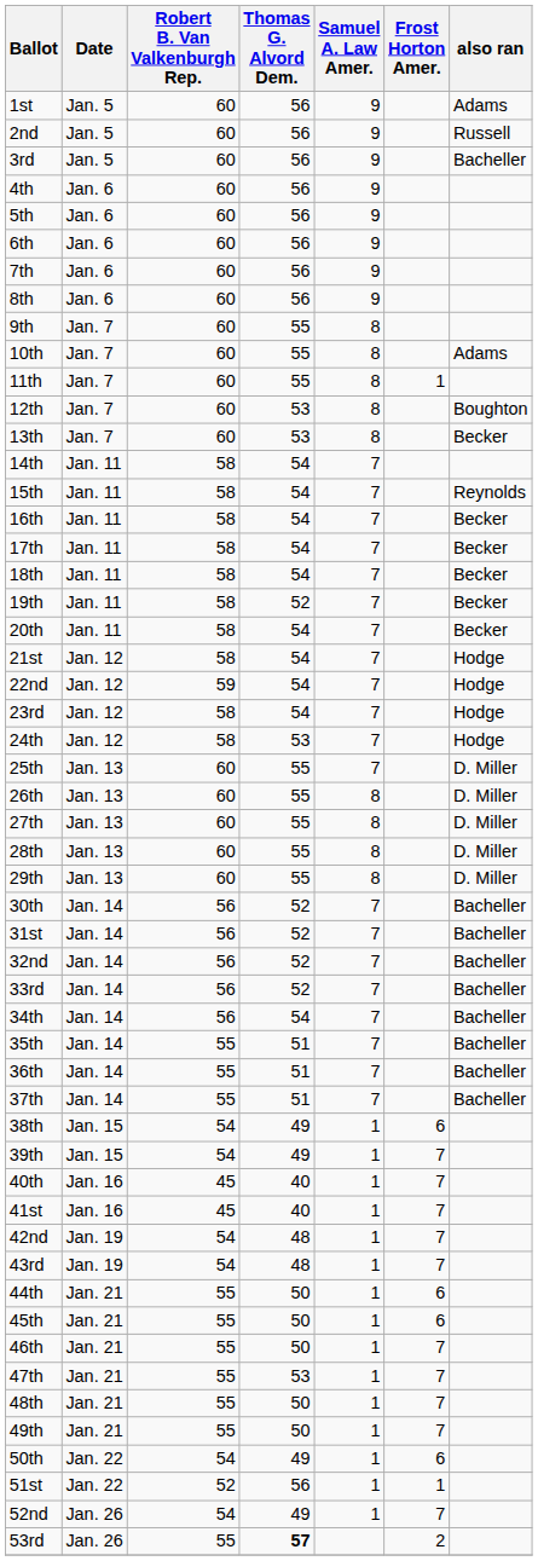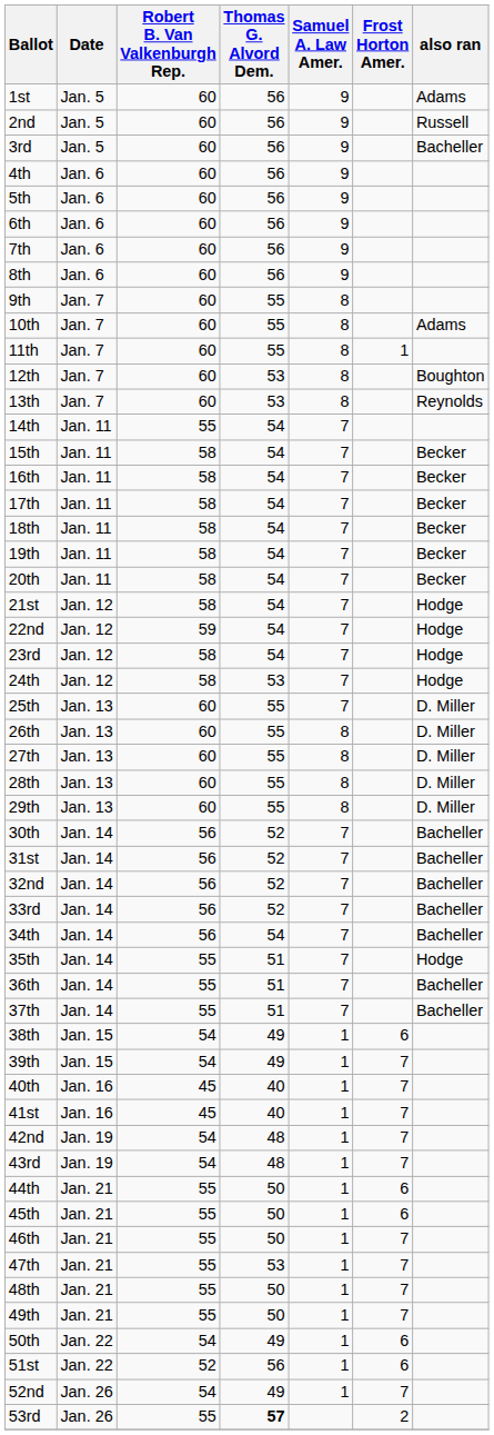 <table class=wikitable>
 <tr bgcolor=lightgrey>
 <th>Ballot</th>
 <th>Date</th>
 <th><a href='#'>Robert <br>B. Van <br>Valkenburgh</a> <br>Rep.</th>
 <th><a href='#'>Thomas <br>G. <br>Alvord</a> <br>Dem.</th>
 <th><a href='#'>Samuel <br>A. Law</a> <br>Amer.</th>
 <th><a href='#'>Frost <br>Horton</a> <br>Amer.</th>
 <th>also ran</th>
 </tr>
 <tr>
 <td>1st</td>
 <td>Jan. 5</td>
 <td align="right">60</td>
 <td align="right">56</td>
 <td align="right">9</td>
 <td></td>
 <td>Adams</td>
 </tr>
 <tr>
 <td>2nd</td>
 <td>Jan. 5</td>
 <td align="right">60</td>
 <td align="right">56</td>
 <td align="right">9</td>
 <td></td>
 <td>Russell</td>
 </tr>
 <tr>
 <td>3rd</td>
 <td>Jan. 5</td>
 <td align="right">60</td>
 <td align="right">56</td>
 <td align="right">9</td>
 <td></td>
 <td>Bacheller</td>
 </tr>
 <tr>
 <td>4th</td>
 <td>Jan. 6</td>
 <td align="right">60</td>
 <td align="right">56</td>
 <td align="right">9</td>
 <td></td>
 <td></td>
 </tr>
 <tr>
 <td>5th</td>
 <td>Jan. 6</td>
 <td align="right">60</td>
 <td align="right">56</td>
 <td align="right">9</td>
 <td></td>
 <td></td>
 </tr>
 <tr>
 <td>6th</td>
 <td>Jan. 6</td>
 <td align="right">60</td>
 <td align="right">56</td>
 <td align="right">9</td>
 <td></td>
 <td></td>
 </tr>
 <tr>
 <td>7th</td>
 <td>Jan. 6</td>
 <td align="right">60</td>
 <td align="right">56</td>
 <td align="right">9</td>
 <td></td>
 <td></td>
 </tr>
 <tr>
 <td>8th</td>
 <td>Jan. 6</td>
 <td align="right">60</td>
 <td align="right">56</td>
 <td align="right">9</td>
 <td></td>
 <td></td>
 </tr>
 <tr>
 <td>9th</td>
 <td>Jan. 7</td>
 <td align="right">60</td>
 <td align="right">55</td>
 <td align="right">8</td>
 <td></td>
 <td></td>
 </tr>
 <tr>
 <td>10th</td>
 <td>Jan. 7</td>
 <td align="right">60</td>
 <td align="right">55</td>
 <td align="right">8</td>
 <td></td>
 <td>Adams</td>
 </tr>
 <tr>
 <td>11th</td>
 <td>Jan. 7</td>
 <td align="right">60</td>
 <td align="right">55</td>
 <td align="right">8</td>
 <td align="right">1</td>
 <td></td>
 </tr>
 <tr>
 <td>12th</td>
 <td>Jan. 7</td>
 <td align="right">60</td>
 <td align="right">53</td>
 <td align="right">8</td>
 <td></td>
 <td>Boughton</td>
 </tr>
 <tr>
 <td>13th</td>
 <td>Jan. 7</td>
 <td align="right">60</td>
 <td align="right">53</td>
 <td align="right">8</td>
 <td></td>
-<td>Becker</td>
+<td>Reynolds</td>
 </tr>
 <tr>
 <td>14th</td>
 <td>Jan. 11</td>
-<td align="right">58</td>
+<td align="right">55</td>
 <td align="right">54</td>
 <td align="right">7</td>
 <td></td>
 <td></td>
 </tr>
 <tr>
 <td>15th</td>
 <td>Jan. 11</td>
 <td align="right">58</td>
 <td align="right">54</td>
 <td align="right">7</td>
 <td></td>
-<td>Reynolds</td>
+<td>Becker</td>
 </tr>
 <tr>
 <td>16th</td>
 <td>Jan. 11</td>
 <td align="right">58</td>
 <td align="right">54</td>
 <td align="right">7</td>
 <td></td>
 <td>Becker</td>
 </tr>
 <tr>
 <td>17th</td>
 <td>Jan. 11</td>
 <td align="right">58</td>
 <td align="right">54</td>
 <td align="right">7</td>
 <td></td>
 <td>Becker</td>
 </tr>
 <tr>
 <td>18th</td>
 <td>Jan. 11</td>
 <td align="right">58</td>
 <td align="right">54</td>
 <td align="right">7</td>
 <td></td>
 <td>Becker</td>
 </tr>
 <tr>
 <td>19th</td>
 <td>Jan. 11</td>
 <td align="right">58</td>
-<td align="right">52</td>
+<td align="right">54</td>
 <td align="right">7</td>
 <td></td>
 <td>Becker</td>
 </tr>
 <tr>
 <td>20th</td>
 <td>Jan. 11</td>
 <td align="right">58</td>
 <td align="right">54</td>
 <td align="right">7</td>
 <td></td>
 <td>Becker</td>
 </tr>
 <tr>
 <td>21st</td>
 <td>Jan. 12</td>
 <td align="right">58</td>
 <td align="right">54</td>
 <td align="right">7</td>
 <td></td>
 <td>Hodge</td>
 </tr>
 <tr>
 <td>22nd</td>
 <td>Jan. 12</td>
 <td align="right">59</td>
 <td align="right">54</td>
 <td align="right">7</td>
 <td></td>
 <td>Hodge</td>
 </tr>
 <tr>
 <td>23rd</td>
 <td>Jan. 12</td>
 <td align="right">58</td>
 <td align="right">54</td>
 <td align="right">7</td>
 <td></td>
 <td>Hodge</td>
 </tr>
 <tr>
 <td>24th</td>
 <td>Jan. 12</td>
 <td align="right">58</td>
 <td align="right">53</td>
 <td align="right">7</td>
 <td></td>
 <td>Hodge</td>
 </tr>
 <tr>
 <td>25th</td>
 <td>Jan. 13</td>
 <td align="right">60</td>
 <td align="right">55</td>
 <td align="right">7</td>
 <td></td>
 <td>D. Miller</td>
 </tr>
 <tr>
 <td>26th</td>
 <td>Jan. 13</td>
 <td align="right">60</td>
 <td align="right">55</td>
 <td align="right">8</td>
 <td></td>
 <td>D. Miller</td>
 </tr>
 <tr>
 <td>27th</td>
 <td>Jan. 13</td>
 <td align="right">60</td>
 <td align="right">55</td>
 <td align="right">8</td>
 <td></td>
 <td>D. Miller</td>
 </tr>
 <tr>
 <td>28th</td>
 <td>Jan. 13</td>
 <td align="right">60</td>
 <td align="right">55</td>
 <td align="right">8</td>
 <td></td>
 <td>D. Miller</td>
 </tr>
 <tr>
 <td>29th</td>
 <td>Jan. 13</td>
 <td align="right">60</td>
 <td align="right">55</td>
 <td align="right">8</td>
 <td></td>
 <td>D. Miller</td>
 </tr>
 <tr>
 <td>30th</td>
 <td>Jan. 14</td>
 <td align="right">56</td>
 <td align="right">52</td>
 <td align="right">7</td>
 <td></td>
 <td>Bacheller</td>
 </tr>
 <tr>
 <td>31st</td>
 <td>Jan. 14</td>
 <td align="right">56</td>
 <td align="right">52</td>
 <td align="right">7</td>
 <td></td>
 <td>Bacheller</td>
 </tr>
 <tr>
 <td>32nd</td>
 <td>Jan. 14</td>
 <td align="right">56</td>
 <td align="right">52</td>
 <td align="right">7</td>
 <td></td>
 <td>Bacheller</td>
 </tr>
 <tr>
 <td>33rd</td>
 <td>Jan. 14</td>
 <td align="right">56</td>
 <td align="right">52</td>
 <td align="right">7</td>
 <td></td>
 <td>Bacheller</td>
 </tr>
 <tr>
 <td>34th</td>
 <td>Jan. 14</td>
 <td align="right">56</td>
 <td align="right">54</td>
 <td align="right">7</td>
 <td></td>
 <td>Bacheller</td>
 </tr>
 <tr>
 <td>35th</td>
 <td>Jan. 14</td>
 <td align="right">55</td>
 <td align="right">51</td>
 <td align="right">7</td>
 <td></td>
-<td>Bacheller</td>
+<td>Hodge</td>
 </tr>
 <tr>
 <td>36th</td>
 <td>Jan. 14</td>
 <td align="right">55</td>
 <td align="right">51</td>
 <td align="right">7</td>
 <td></td>
 <td>Bacheller</td>
 </tr>
 <tr>
 <td>37th</td>
 <td>Jan. 14</td>
 <td align="right">55</td>
 <td align="right">51</td>
 <td align="right">7</td>
 <td></td>
 <td>Bacheller</td>
 </tr>
 <tr>
 <td>38th</td>
 <td>Jan. 15</td>
 <td align="right">54</td>
 <td align="right">49</td>
 <td align="right">1</td>
 <td align="right">6</td>
 <td></td>
 </tr>
 <tr>
 <td>39th</td>
 <td>Jan. 15</td>
 <td align="right">54</td>
 <td align="right">49</td>
 <td align="right">1</td>
 <td align="right">7</td>
 <td></td>
 </tr>
 <tr>
 <td>40th</td>
 <td>Jan. 16</td>
 <td align="right">45</td>
 <td align="right">40</td>
 <td align="right">1</td>
 <td align="right">7</td>
 <td></td>
 </tr>
 <tr>
 <td>41st</td>
 <td>Jan. 16</td>
 <td align="right">45</td>
 <td align="right">40</td>
 <td align="right">1</td>
 <td align="right">7</td>
 <td></td>
 </tr>
 <tr>
 <td>42nd</td>
 <td>Jan. 19</td>
 <td align="right">54</td>
 <td align="right">48</td>
 <td align="right">1</td>
 <td align="right">7</td>
 <td></td>
 </tr>
 <tr>
 <td>43rd</td>
 <td>Jan. 19</td>
 <td align="right">54</td>
 <td align="right">48</td>
 <td align="right">1</td>
 <td align="right">7</td>
 <td></td>
 </tr>
 <tr>
 <td>44th</td>
 <td>Jan. 21</td>
 <td align="right">55</td>
 <td align="right">50</td>
 <td align="right">1</td>
 <td align="right">6</td>
 <td></td>
 </tr>
 <tr>
 <td>45th</td>
 <td>Jan. 21</td>
 <td align="right">55</td>
 <td align="right">50</td>
 <td align="right">1</td>
 <td align="right">6</td>
 <td></td>
 </tr>
 <tr>
 <td>46th</td>
 <td>Jan. 21</td>
 <td align="right">55</td>
 <td align="right">50</td>
 <td align="right">1</td>
 <td align="right">7</td>
 <td></td>
 </tr>
 <tr>
 <td>47th</td>
 <td>Jan. 21</td>
 <td align="right">55</td>
 <td align="right">53</td>
 <td align="right">1</td>
 <td align="right">7</td>
 <td></td>
 </tr>
 <tr>
 <td>48th</td>
 <td>Jan. 21</td>
 <td align="right">55</td>
 <td align="right">50</td>
 <td align="right">1</td>
 <td align="right">7</td>
 <td></td>
 </tr>
 <tr>
 <td>49th</td>
 <td>Jan. 21</td>
 <td align="right">55</td>
 <td align="right">50</td>
 <td align="right">1</td>
 <td align="right">7</td>
 <td></td>
 </tr>
 <tr>
 <td>50th</td>
 <td>Jan. 22</td>
 <td align="right">54</td>
 <td align="right">49</td>
 <td align="right">1</td>
 <td align="right">6</td>
 <td></td>
 </tr>
 <tr>
 <td>51st</td>
 <td>Jan. 22</td>
 <td align="right">52</td>
 <td align="right">56</td>
 <td align="right">1</td>
-<td align="right">1</td>
+<td align="right">6</td>
 <td></td>
 </tr>
 <tr>
 <td>52nd</td>
 <td>Jan. 26</td>
 <td align="right">54</td>
 <td align="right">49</td>
 <td align="right">1</td>
 <td align="right">7</td>
 <td></td>
 </tr>
 <tr>
 <td>53rd</td>
 <td>Jan. 26</td>
 <td align="right">55</td>
 <td align="right"><strong>57</strong></td>
 <td align="right"></td>
 <td align="right">2</td>
 <td></td>
 </tr>
 <tr>
 </tr>
 </table>
